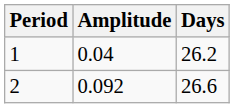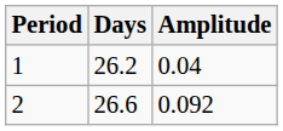 <table class="wikitable">
 <tr>
 <th>Period</th>
+<th>Days</th>
 <th>Amplitude</th>
-<th>Days</th>
 </tr>
 <tr>
 <td>1</td>
+<td>26.2</td>
 <td>0.04</td>
-<td>26.2</td>
 </tr>
 <tr>
 <td>2</td>
+<td>26.6</td>
 <td>0.092</td>
-<td>26.6</td>
 </tr>
 </table>
